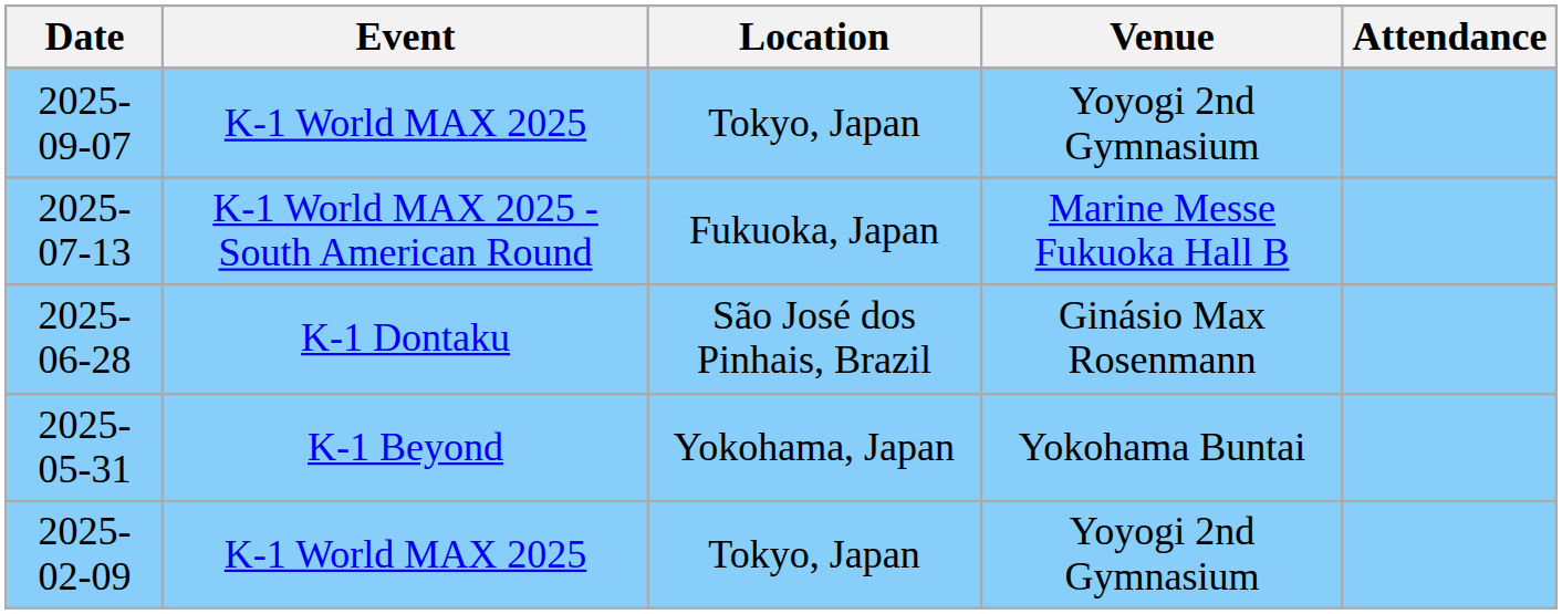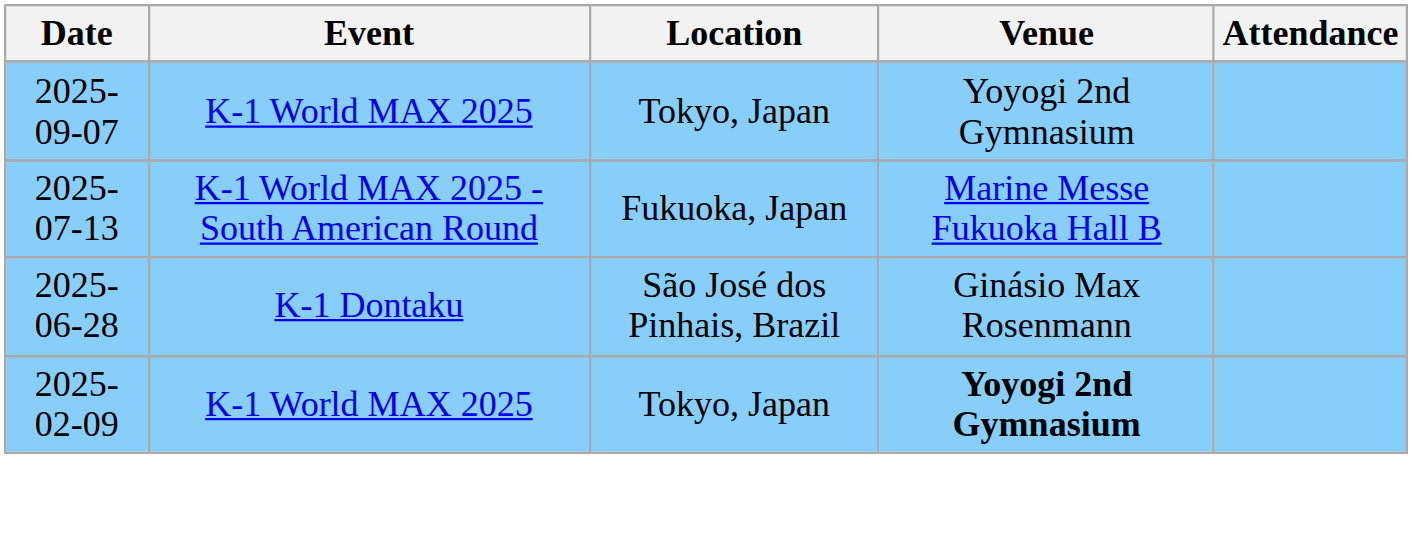 <table class="wikitable" style="width:100%; text-align:center">
 <tr>
 <th>Date</th>
 <th>Event</th>
 <th>Location</th>
 <th>Venue</th>
 <th>Attendance</th>
 </tr>
 <tr>
 </tr>
 <tr style="background:#87CEFA">
 <td>2025-09-07</td>
 <td><a href='#'>K-1 World MAX 2025</a></td>
 <td> Tokyo, Japan</td>
 <td>Yoyogi 2nd Gymnasium</td>
 <td></td>
 </tr>
 <tr>
 </tr>
 <tr style="background:#87CEFA">
 <td>2025-07-13</td>
 <td><a href='#'>K-1 World MAX 2025 - South American Round</a></td>
 <td> Fukuoka, Japan</td>
 <td><a href='#'>Marine Messe Fukuoka Hall B</a></td>
 <td></td>
 </tr>
 <tr>
 </tr>
 <tr style="background:#87CEFA">
 <td>2025-06-28</td>
 <td><a href='#'>K-1 Dontaku</a></td>
 <td> São José dos Pinhais, Brazil</td>
 <td>Ginásio Max Rosenmann</td>
 <td></td>
 </tr>
 <tr>
 </tr>
-<tr style="background:#87CEFA">
-<td>2025-05-31</td>
-<td><a href='#'>K-1 Beyond</a></td>
-<td> Yokohama, Japan</td>
-<td>Yokohama Buntai</td>
-<td></td>
-</tr>
 <tr>
 </tr>
 <tr style="background:#87CEFA">
 <td>2025-02-09</td>
 <td><a href='#'>K-1 World MAX 2025</a></td>
 <td> Tokyo, Japan</td>
-<td>Yoyogi 2nd Gymnasium</td>
+<td><strong>Yoyogi 2nd Gymnasium</strong></td>
 <td></td>
 </tr>
 </table>
